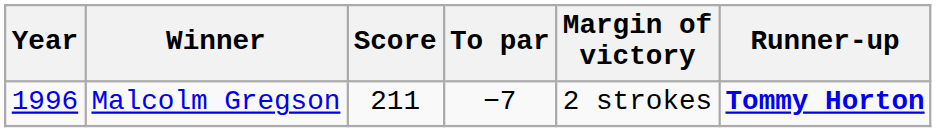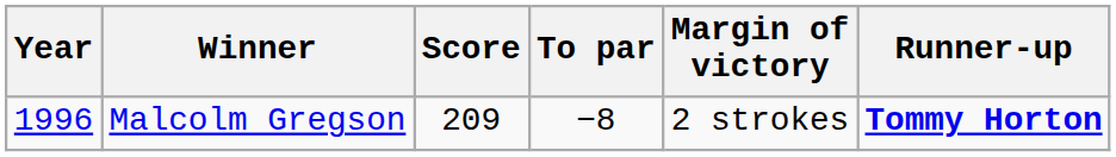 <table class="wikitable" style="font-size:95%">
 <tr>
 <th>Year</th>
 <th>Winner</th>
 <th>Score</th>
 <th>To par</th>
 <th>Margin of<br>victory</th>
 <th>Runner-up</th>
 </tr>
 <tr>
 <td><a href='#'>1996</a></td>
 <td> <a href='#'>Malcolm Gregson</a></td>
-<td align=center>211</td>
-<td align=center>−7</td>
+<td align=center>209</td>
+<td align=center>−8</td>
 <td>2 strokes</td>
 <td><strong> <a href='#'>Tommy Horton</a></strong></td>
 </tr>
 </table>
